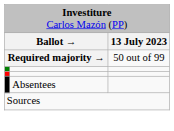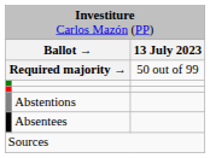 <table class="wikitable" style="text-align:center;">
 <tr>
 <td colspan="3" align="center" bgcolor="#C0C0C0"><strong>Investiture</strong><br><a href='#'>Carlos Mazón</a> (<a href='#'>PP</a>)</td>
 </tr>
 <tr>
 <th colspan="2" width="150px">Ballot →</th>
 <th>13 July 2023</th>
 </tr>
 <tr>
 <th colspan="2">Required majority →</th>
 <td>50 out of 99 </td>
 </tr>
 <tr>
 <th width="1px" style="background:green;"></th>
 <td align="left"></td>
 <td></td>
 </tr>
 <tr>
 <th style="color:inherit;background:red;"></th>
 <td align="left"></td>
 <td></td>
 </tr>
 <tr>
+<th style="color:inherit;background:gray;"></th>
+<td align="left"><span>Abstentions</span></td>
+<td></td>
+</tr>
+<tr>
 <th style="color:inherit;background:black;"></th>
 <td align="left"><span>Absentees</span></td>
 <td></td>
 </tr>
 <tr>
 <td align="left" colspan="3">Sources</td>
 </tr>
 </table>
